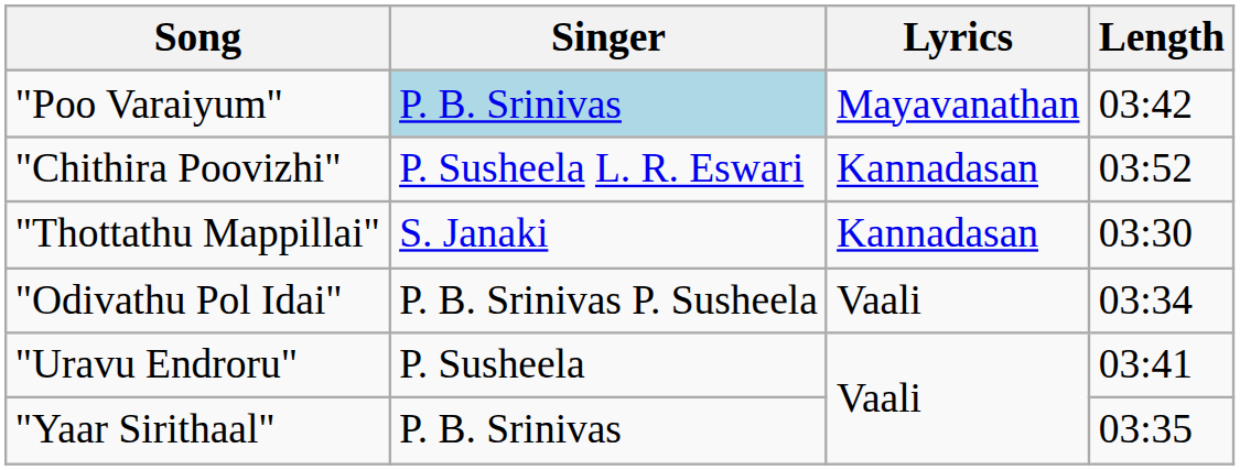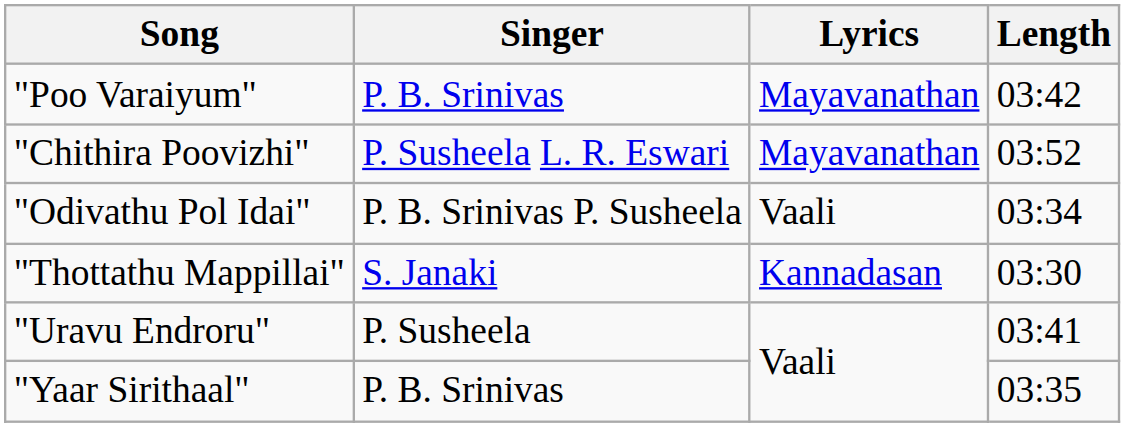 <table class="wikitable">
 <tr>
 <th>Song</th>
 <th>Singer</th>
 <th>Lyrics</th>
 <th>Length</th>
 </tr>
 <tr>
 <td>"Poo Varaiyum"</td>
-<td style="background: lightblue;"><a href='#'>P. B. Srinivas</a></td>
+<td><a href='#'>P. B. Srinivas</a></td>
 <td><a href='#'>Mayavanathan</a></td>
 <td>03:42</td>
 </tr>
 <tr>
 <td>"Chithira Poovizhi"</td>
 <td><a href='#'>P. Susheela</a> <a href='#'>L. R. Eswari</a></td>
-<td><a href='#'>Kannadasan</a></td>
+<td><a href='#'>Mayavanathan</a></td>
 <td>03:52</td>
+</tr>
+<tr>
+<td>"Odivathu Pol Idai"</td>
+<td>P. B. Srinivas P. Susheela</td>
+<td>Vaali</td>
+<td>03:34</td>
 </tr>
 <tr>
 <td>"Thottathu Mappillai"</td>
 <td><a href='#'>S. Janaki</a></td>
 <td><a href='#'>Kannadasan</a></td>
 <td>03:30</td>
-</tr>
-<tr>
-<td>"Odivathu Pol Idai"</td>
-<td>P. B. Srinivas P. Susheela</td>
-<td>Vaali</td>
-<td>03:34</td>
 </tr>
 <tr>
 <td>"Uravu Endroru"</td>
 <td>P. Susheela</td>
 <td rowspan=2>Vaali</td>
 <td>03:41</td>
 </tr>
 <tr>
 <td>"Yaar Sirithaal"</td>
 <td>P. B. Srinivas</td>
 <td>03:35</td>
 </tr>
 </table>
